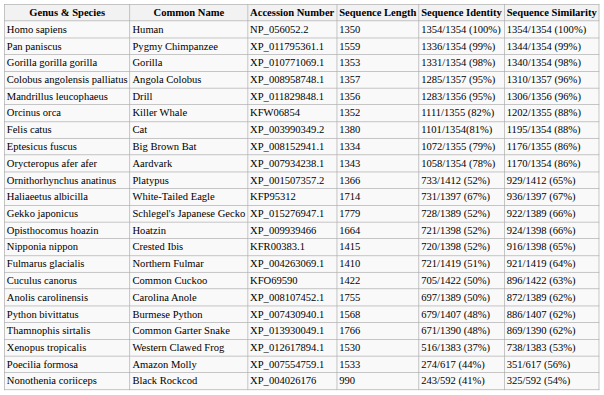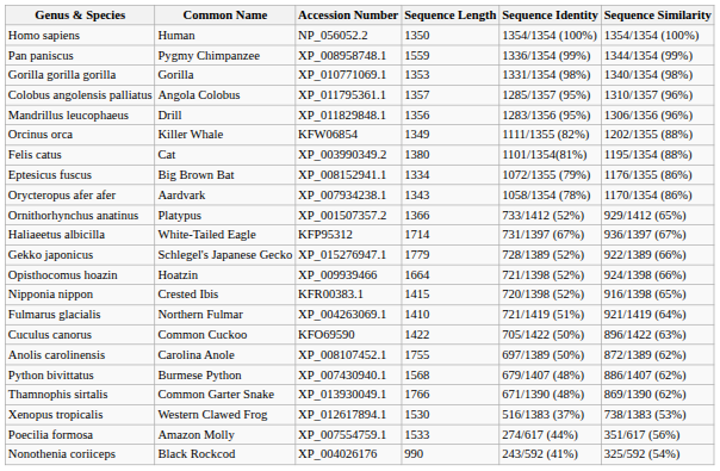 <table class="wikitable">
 <tr>
 <th>Genus & Species</th>
 <th>Common Name</th>
 <th>Accession Number<br></th>
 <th>Sequence Length<br></th>
 <th>Sequence Identity<br></th>
 <th>Sequence Similarity<br></th>
 </tr>
 <tr>
 <td>Homo sapiens</td>
 <td>Human</td>
 <td>NP_056052.2</td>
 <td>1350</td>
 <td>1354/1354 (100%)</td>
 <td>1354/1354 (100%)</td>
 </tr>
 <tr>
 <td>Pan paniscus</td>
 <td>Pygmy Chimpanzee</td>
-<td>XP_011795361.1</td>
+<td>XP_008958748.1</td>
 <td>1559</td>
 <td>1336/1354 (99%)</td>
 <td>1344/1354 (99%)</td>
 </tr>
 <tr>
 <td>Gorilla gorilla gorilla</td>
 <td>Gorilla</td>
 <td>XP_010771069.1</td>
 <td>1353</td>
 <td>1331/1354 (98%)</td>
 <td>1340/1354 (98%)</td>
 </tr>
 <tr>
 <td>Colobus angolensis palliatus</td>
 <td>Angola Colobus</td>
-<td>XP_008958748.1</td>
+<td>XP_011795361.1</td>
 <td>1357</td>
 <td>1285/1357 (95%)</td>
 <td>1310/1357 (96%)</td>
 </tr>
 <tr>
 <td>Mandrillus leucophaeus</td>
 <td>Drill</td>
 <td>XP_011829848.1</td>
 <td>1356</td>
 <td>1283/1356 (95%)</td>
 <td>1306/1356 (96%)</td>
 </tr>
 <tr>
 <td>Orcinus orca</td>
 <td>Killer Whale</td>
 <td>KFW06854</td>
-<td>1352</td>
+<td>1349</td>
 <td>1111/1355 (82%)</td>
 <td>1202/1355 (88%)</td>
 </tr>
 <tr>
 <td>Felis catus</td>
 <td>Cat</td>
 <td>XP_003990349.2</td>
 <td>1380</td>
 <td>1101/1354(81%)</td>
 <td>1195/1354 (88%)</td>
 </tr>
 <tr>
 <td>Eptesicus fuscus</td>
 <td>Big Brown Bat</td>
 <td>XP_008152941.1</td>
 <td>1334</td>
 <td>1072/1355 (79%)</td>
 <td>1176/1355 (86%)</td>
 </tr>
 <tr>
 <td>Orycteropus afer afer</td>
 <td>Aardvark</td>
 <td>XP_007934238.1</td>
 <td>1343</td>
 <td>1058/1354 (78%)</td>
 <td>1170/1354 (86%)</td>
 </tr>
 <tr>
 <td>Ornithorhynchus anatinus</td>
 <td>Platypus</td>
 <td>XP_001507357.2</td>
 <td>1366</td>
 <td>733/1412 (52%)</td>
 <td>929/1412 (65%)</td>
 </tr>
 <tr>
 <td>Haliaeetus albicilla</td>
 <td>White-Tailed Eagle</td>
 <td>KFP95312</td>
 <td>1714</td>
 <td>731/1397 (67%)</td>
 <td>936/1397 (67%)</td>
 </tr>
 <tr>
 <td>Gekko japonicus</td>
 <td>Schlegel's Japanese Gecko</td>
 <td>XP_015276947.1</td>
 <td>1779</td>
 <td>728/1389 (52%)</td>
 <td>922/1389 (66%)</td>
 </tr>
 <tr>
 <td>Opisthocomus hoazin</td>
 <td>Hoatzin</td>
 <td>XP_009939466</td>
 <td>1664</td>
 <td>721/1398 (52%)</td>
 <td>924/1398 (66%)</td>
 </tr>
 <tr>
 <td>Nipponia nippon</td>
 <td>Crested Ibis</td>
 <td>KFR00383.1</td>
 <td>1415</td>
 <td>720/1398 (52%)</td>
 <td>916/1398 (65%)</td>
 </tr>
 <tr>
 <td>Fulmarus glacialis</td>
 <td>Northern Fulmar</td>
 <td>XP_004263069.1</td>
 <td>1410</td>
 <td>721/1419 (51%)</td>
 <td>921/1419 (64%)</td>
 </tr>
 <tr>
 <td>Cuculus canorus</td>
 <td>Common Cuckoo</td>
 <td>KFO69590</td>
 <td>1422</td>
 <td>705/1422 (50%)</td>
 <td>896/1422 (63%)</td>
 </tr>
 <tr>
 <td>Anolis carolinensis</td>
 <td>Carolina Anole</td>
 <td>XP_008107452.1</td>
 <td>1755</td>
 <td>697/1389 (50%)</td>
 <td>872/1389 (62%)</td>
 </tr>
 <tr>
 <td>Python bivittatus</td>
 <td>Burmese Python</td>
 <td>XP_007430940.1</td>
 <td>1568</td>
 <td>679/1407 (48%)</td>
 <td>886/1407 (62%)</td>
 </tr>
 <tr>
 <td>Thamnophis sirtalis</td>
 <td>Common Garter Snake</td>
 <td>XP_013930049.1</td>
 <td>1766</td>
 <td>671/1390 (48%)</td>
 <td>869/1390 (62%)</td>
 </tr>
 <tr>
 <td>Xenopus tropicalis</td>
 <td>Western Clawed Frog</td>
 <td>XP_012617894.1</td>
 <td>1530</td>
 <td>516/1383 (37%)</td>
 <td>738/1383 (53%)</td>
 </tr>
 <tr>
 <td>Poecilia formosa</td>
 <td>Amazon Molly</td>
 <td>XP_007554759.1</td>
 <td>1533</td>
 <td>274/617 (44%)</td>
 <td>351/617 (56%)</td>
 </tr>
 <tr>
 <td>Nonothenia coriiceps</td>
 <td>Black Rockcod</td>
 <td>XP_004026176</td>
 <td>990</td>
 <td>243/592 (41%)</td>
 <td>325/592 (54%)</td>
 </tr>
 </table>
